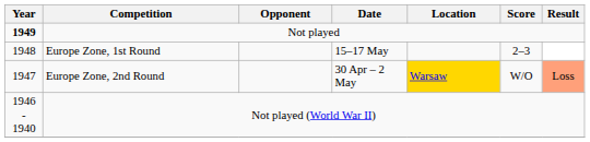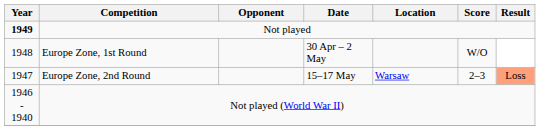 <table class="wikitable collapsible collapsed">
 <tr>
 <th width="45">Year</th>
 <th width="260">Competition</th>
 <th width="120">Opponent</th>
 <th width="95">Date</th>
 <th width="120">Location</th>
 <th width="50">Score</th>
 <th width="50">Result</th>
 </tr>
 <tr>
 <td align="center" rowspan="1"><strong>1949</strong></td>
 <td align="center" colspan="6">Not played</td>
 </tr>
 <tr>
 <td align="center" rowspan="1">1948</td>
 <td>Europe Zone, 1st Round</td>
 <td></td>
-<td>15–17 May</td>
+<td>30 Apr – 2 May</td>
 <td></td>
-<td align="center">2–3</td>
+<td align="center">W/O</td>
 <td align="center" bgcolor="#FFFFFF"></td>
 </tr>
 <tr>
 <td align="center" rowspan="1">1947</td>
 <td>Europe Zone, 2nd Round</td>
 <td></td>
-<td>30 Apr – 2 May</td>
-<td style="background: gold;"><a href='#'>Warsaw</a> </td>
-<td align="center">W/O</td>
+<td>15–17 May</td>
+<td><a href='#'>Warsaw</a> </td>
+<td align="center">2–3</td>
 <td align="center" bgcolor="#FFA07A">Loss</td>
 </tr>
 <tr>
 <td align="center" rowspan="1">1946<br>-<br>1940</td>
 <td align="center" colspan="6">Not played (<a href='#'>World War II</a>)</td>
 </tr>
 <tr>
 </tr>
 </table>
